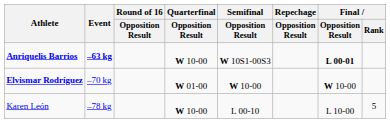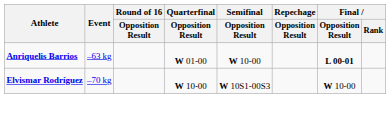 <table class=wikitable style=font-size:90%;text-align:center>
 <tr>
 <th rowspan=2>Athlete</th>
 <th rowspan=2>Event</th>
 <th>Round of 16</th>
 <th>Quarterfinal</th>
 <th>Semifinal</th>
 <th>Repechage</th>
 <th colspan=2>Final / </th>
 </tr>
 <tr style=font-size:95%>
 <th>Opposition<br>Result</th>
 <th>Opposition<br>Result</th>
 <th>Opposition<br>Result</th>
 <th>Opposition<br>Result</th>
 <th>Opposition<br>Result</th>
 <th>Rank</th>
 </tr>
 <tr>
 <td align=left><strong><a href='#'>Anriquelis Barrios</a></strong></td>
-<td align=left><strong><a href='#'>–63 kg</a></strong></td>
+<td align=left><a href='#'>–63 kg</a></td>
 <td></td>
-<td><br> <strong>W</strong> 10-00</td>
-<td><br> <strong>W</strong> 10S1-00S3</td>
+<td><br><strong>W</strong> 01-00</td>
+<td><br><strong>W</strong> 10-00</td>
 <td></td>
 <td><strong><br>L 00-01</strong></td>
 <td></td>
 </tr>
 <tr>
 <td align=left><strong><a href='#'>Elvismar Rodríguez</a></strong></td>
 <td align=left><a href='#'>–70 kg</a></td>
 <td></td>
-<td><br> <strong>W</strong> 01-00</td>
-<td><br><strong>W</strong> 10-00</td>
+<td><br> <strong>W</strong> 10-00</td>
+<td><br> <strong>W</strong> 10S1-00S3</td>
 <td></td>
 <td><br> <strong>W</strong> 10-00</td>
 <td></td>
 </tr>
-<tr>
-<td align=left><a href='#'>Karen León</a></td>
-<td align=left><a href='#'>–78 kg</a></td>
-<td></td>
-<td><br> <strong>W</strong> 10-00</td>
-<td><br> L 00-10</td>
-<td></td>
-<td><br>L 10-00</td>
-<td>5</td>
-</tr>
 </table>
